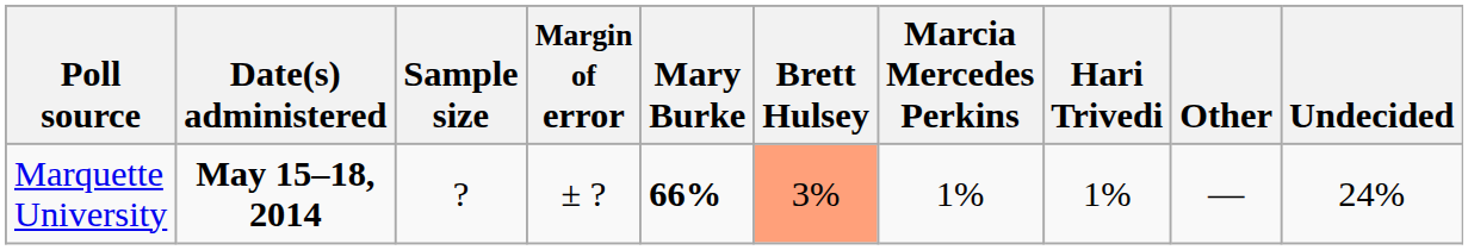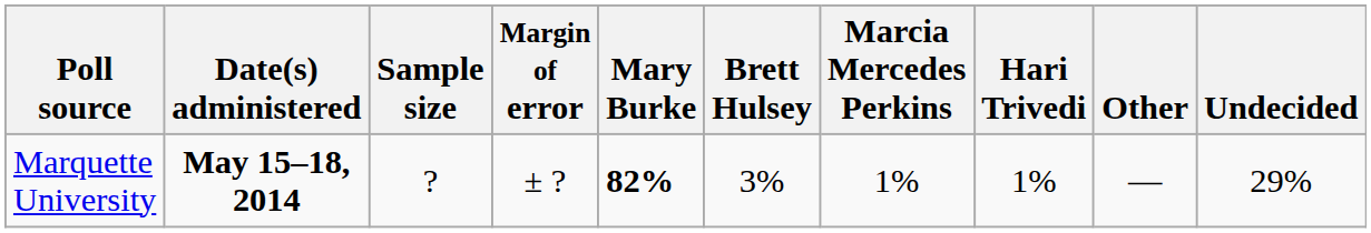 <table class="wikitable">
 <tr valign= bottom>
 <th style="width:170px;">Poll source</th>
 <th style="width:170px;">Date(s)<br>administered</th>
 <th class=small>Sample<br>size</th>
 <th><small>Margin of</small><br>error</th>
 <th style="width:90px;">Mary<br>Burke</th>
 <th style="width:90px;">Brett<br>Hulsey</th>
 <th style="width:90px;">Marcia Mercedes<br>Perkins</th>
 <th style="width:90px;">Hari<br>Trivedi</th>
 <th style="width:40px;">Other</th>
 <th style="width:40px;">Undecided</th>
 </tr>
 <tr>
 <td><a href='#'>Marquette University</a></td>
 <td align=center><strong>May 15–18, 2014</strong></td>
 <td align=center>?</td>
 <td align=center>± ?</td>
-<td><strong>66%</strong></td>
-<td align=center style="background: lightsalmon;">3%</td>
+<td><strong>82%</strong></td>
+<td align=center>3%</td>
 <td align=center>1%</td>
 <td align=center>1%</td>
 <td align=center>—</td>
-<td align=center>24%</td>
+<td align=center>29%</td>
 </tr>
 </table>
